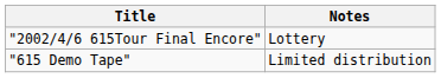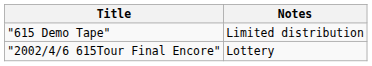 <table class="wikitable">
 <tr>
 <th>Title</th>
 <th>Notes</th>
 </tr>
 <tr>
+<td>"615 Demo Tape"</td>
+<td>Limited distribution</td>
+</tr>
+<tr>
 <td>"2002/4/6 615Tour Final Encore"</td>
 <td>Lottery</td>
 </tr>
-<tr>
-<td>"615 Demo Tape"</td>
-<td>Limited distribution</td>
-</tr>
 </table>
